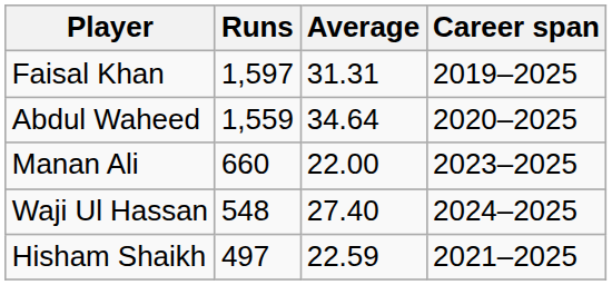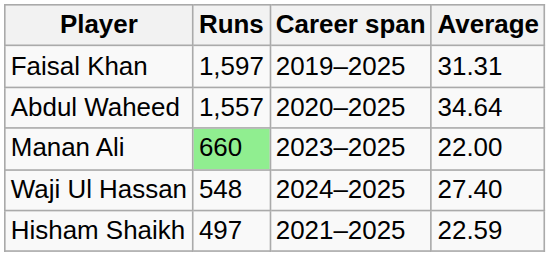 <table class="wikitable">
 <tr>
 <th>Player</th>
 <th>Runs</th>
+<th>Career span</th>
 <th>Average</th>
-<th>Career span</th>
 </tr>
 <tr>
 <td>Faisal Khan</td>
 <td>1,597</td>
+<td>2019–2025</td>
 <td>31.31</td>
-<td>2019–2025</td>
 </tr>
 <tr>
 <td>Abdul Waheed</td>
-<td>1,559</td>
+<td>1,557</td>
+<td>2020–2025</td>
 <td>34.64</td>
-<td>2020–2025</td>
 </tr>
 <tr>
 <td>Manan Ali</td>
-<td>660</td>
+<td style="background: lightgreen;">660</td>
+<td>2023–2025</td>
 <td>22.00</td>
-<td>2023–2025</td>
 </tr>
 <tr>
 <td>Waji Ul Hassan</td>
 <td>548</td>
+<td>2024–2025</td>
 <td>27.40</td>
-<td>2024–2025</td>
 </tr>
 <tr>
 <td>Hisham Shaikh</td>
 <td>497</td>
+<td>2021–2025</td>
 <td>22.59</td>
-<td>2021–2025</td>
 </tr>
 </table>
